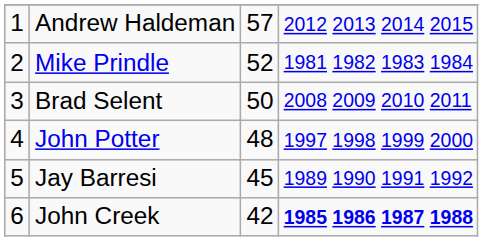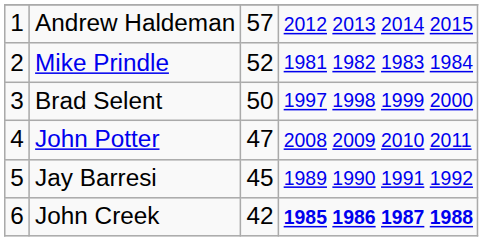 <table class="wikitable">
 <tr>
 </tr>
 <tr>
 <td>1</td>
 <td>Andrew Haldeman</td>
 <td>57</td>
 <td style="font-size:80%;"><a href='#'>2012</a> <a href='#'>2013</a> <a href='#'>2014</a> <a href='#'>2015</a></td>
 </tr>
 <tr>
 <td>2</td>
 <td><a href='#'>Mike Prindle</a></td>
 <td>52</td>
 <td style="font-size:80%;"><a href='#'>1981</a> <a href='#'>1982</a> <a href='#'>1983</a> <a href='#'>1984</a></td>
 </tr>
 <tr>
 <td>3</td>
 <td>Brad Selent</td>
 <td>50</td>
-<td style="font-size:80%;"><a href='#'>2008</a> <a href='#'>2009</a> <a href='#'>2010</a> <a href='#'>2011</a></td>
+<td style="font-size:80%;"><a href='#'>1997</a> <a href='#'>1998</a> <a href='#'>1999</a> <a href='#'>2000</a></td>
 </tr>
 <tr>
 <td>4</td>
 <td><a href='#'>John Potter</a></td>
-<td>48</td>
-<td style="font-size:80%;"><a href='#'>1997</a> <a href='#'>1998</a> <a href='#'>1999</a> <a href='#'>2000</a></td>
+<td>47</td>
+<td style="font-size:80%;"><a href='#'>2008</a> <a href='#'>2009</a> <a href='#'>2010</a> <a href='#'>2011</a></td>
 </tr>
 <tr>
 <td>5</td>
 <td>Jay Barresi</td>
 <td>45</td>
 <td style="font-size:80%;"><a href='#'>1989</a> <a href='#'>1990</a> <a href='#'>1991</a> <a href='#'>1992</a></td>
 </tr>
 <tr>
 <td>6</td>
 <td>John Creek</td>
 <td>42</td>
 <td style="font-size:80%;"><strong><a href='#'>1985</a> <a href='#'>1986</a> <a href='#'>1987</a> <a href='#'>1988</a></strong></td>
 </tr>
 </table>
